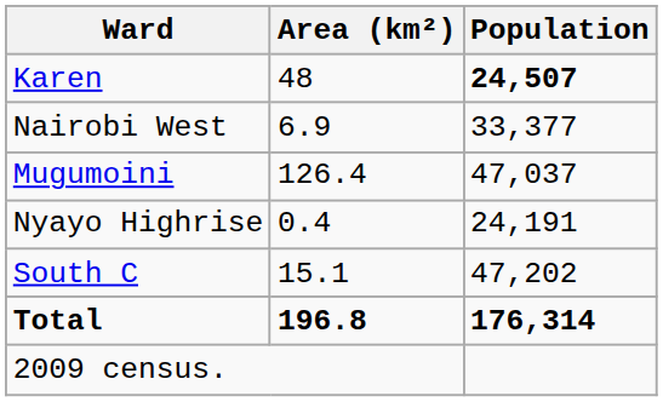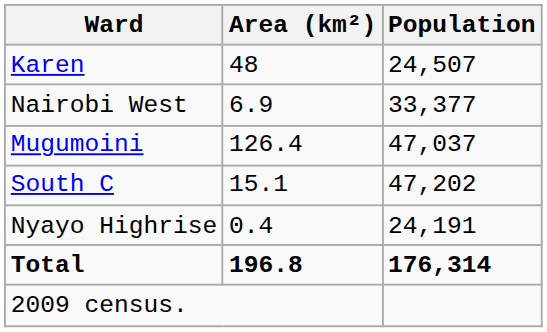 <table class="wikitable">
 <tr>
 <th>Ward</th>
 <th>Area (km²)</th>
 <th>Population</th>
 </tr>
 <tr>
 <td><a href='#'>Karen</a></td>
 <td>48</td>
-<td><strong>24,507</strong></td>
+<td>24,507</td>
 </tr>
 <tr>
 <td>Nairobi West</td>
 <td>6.9</td>
 <td>33,377</td>
 </tr>
 <tr>
 <td><a href='#'>Mugumoini</a></td>
 <td>126.4</td>
 <td>47,037</td>
 </tr>
 <tr>
+<td><a href='#'>South C</a></td>
+<td>15.1</td>
+<td>47,202</td>
+</tr>
+<tr>
 <td>Nyayo Highrise</td>
 <td>0.4</td>
 <td>24,191</td>
-</tr>
-<tr>
-<td><a href='#'>South C</a></td>
-<td>15.1</td>
-<td>47,202</td>
 </tr>
 <tr>
 <td><strong>Total</strong></td>
 <td><strong>196.8</strong></td>
 <td><strong>176,314</strong></td>
 </tr>
 <tr>
 <td colspan="2">2009 census.</td>
 </tr>
 </table>
